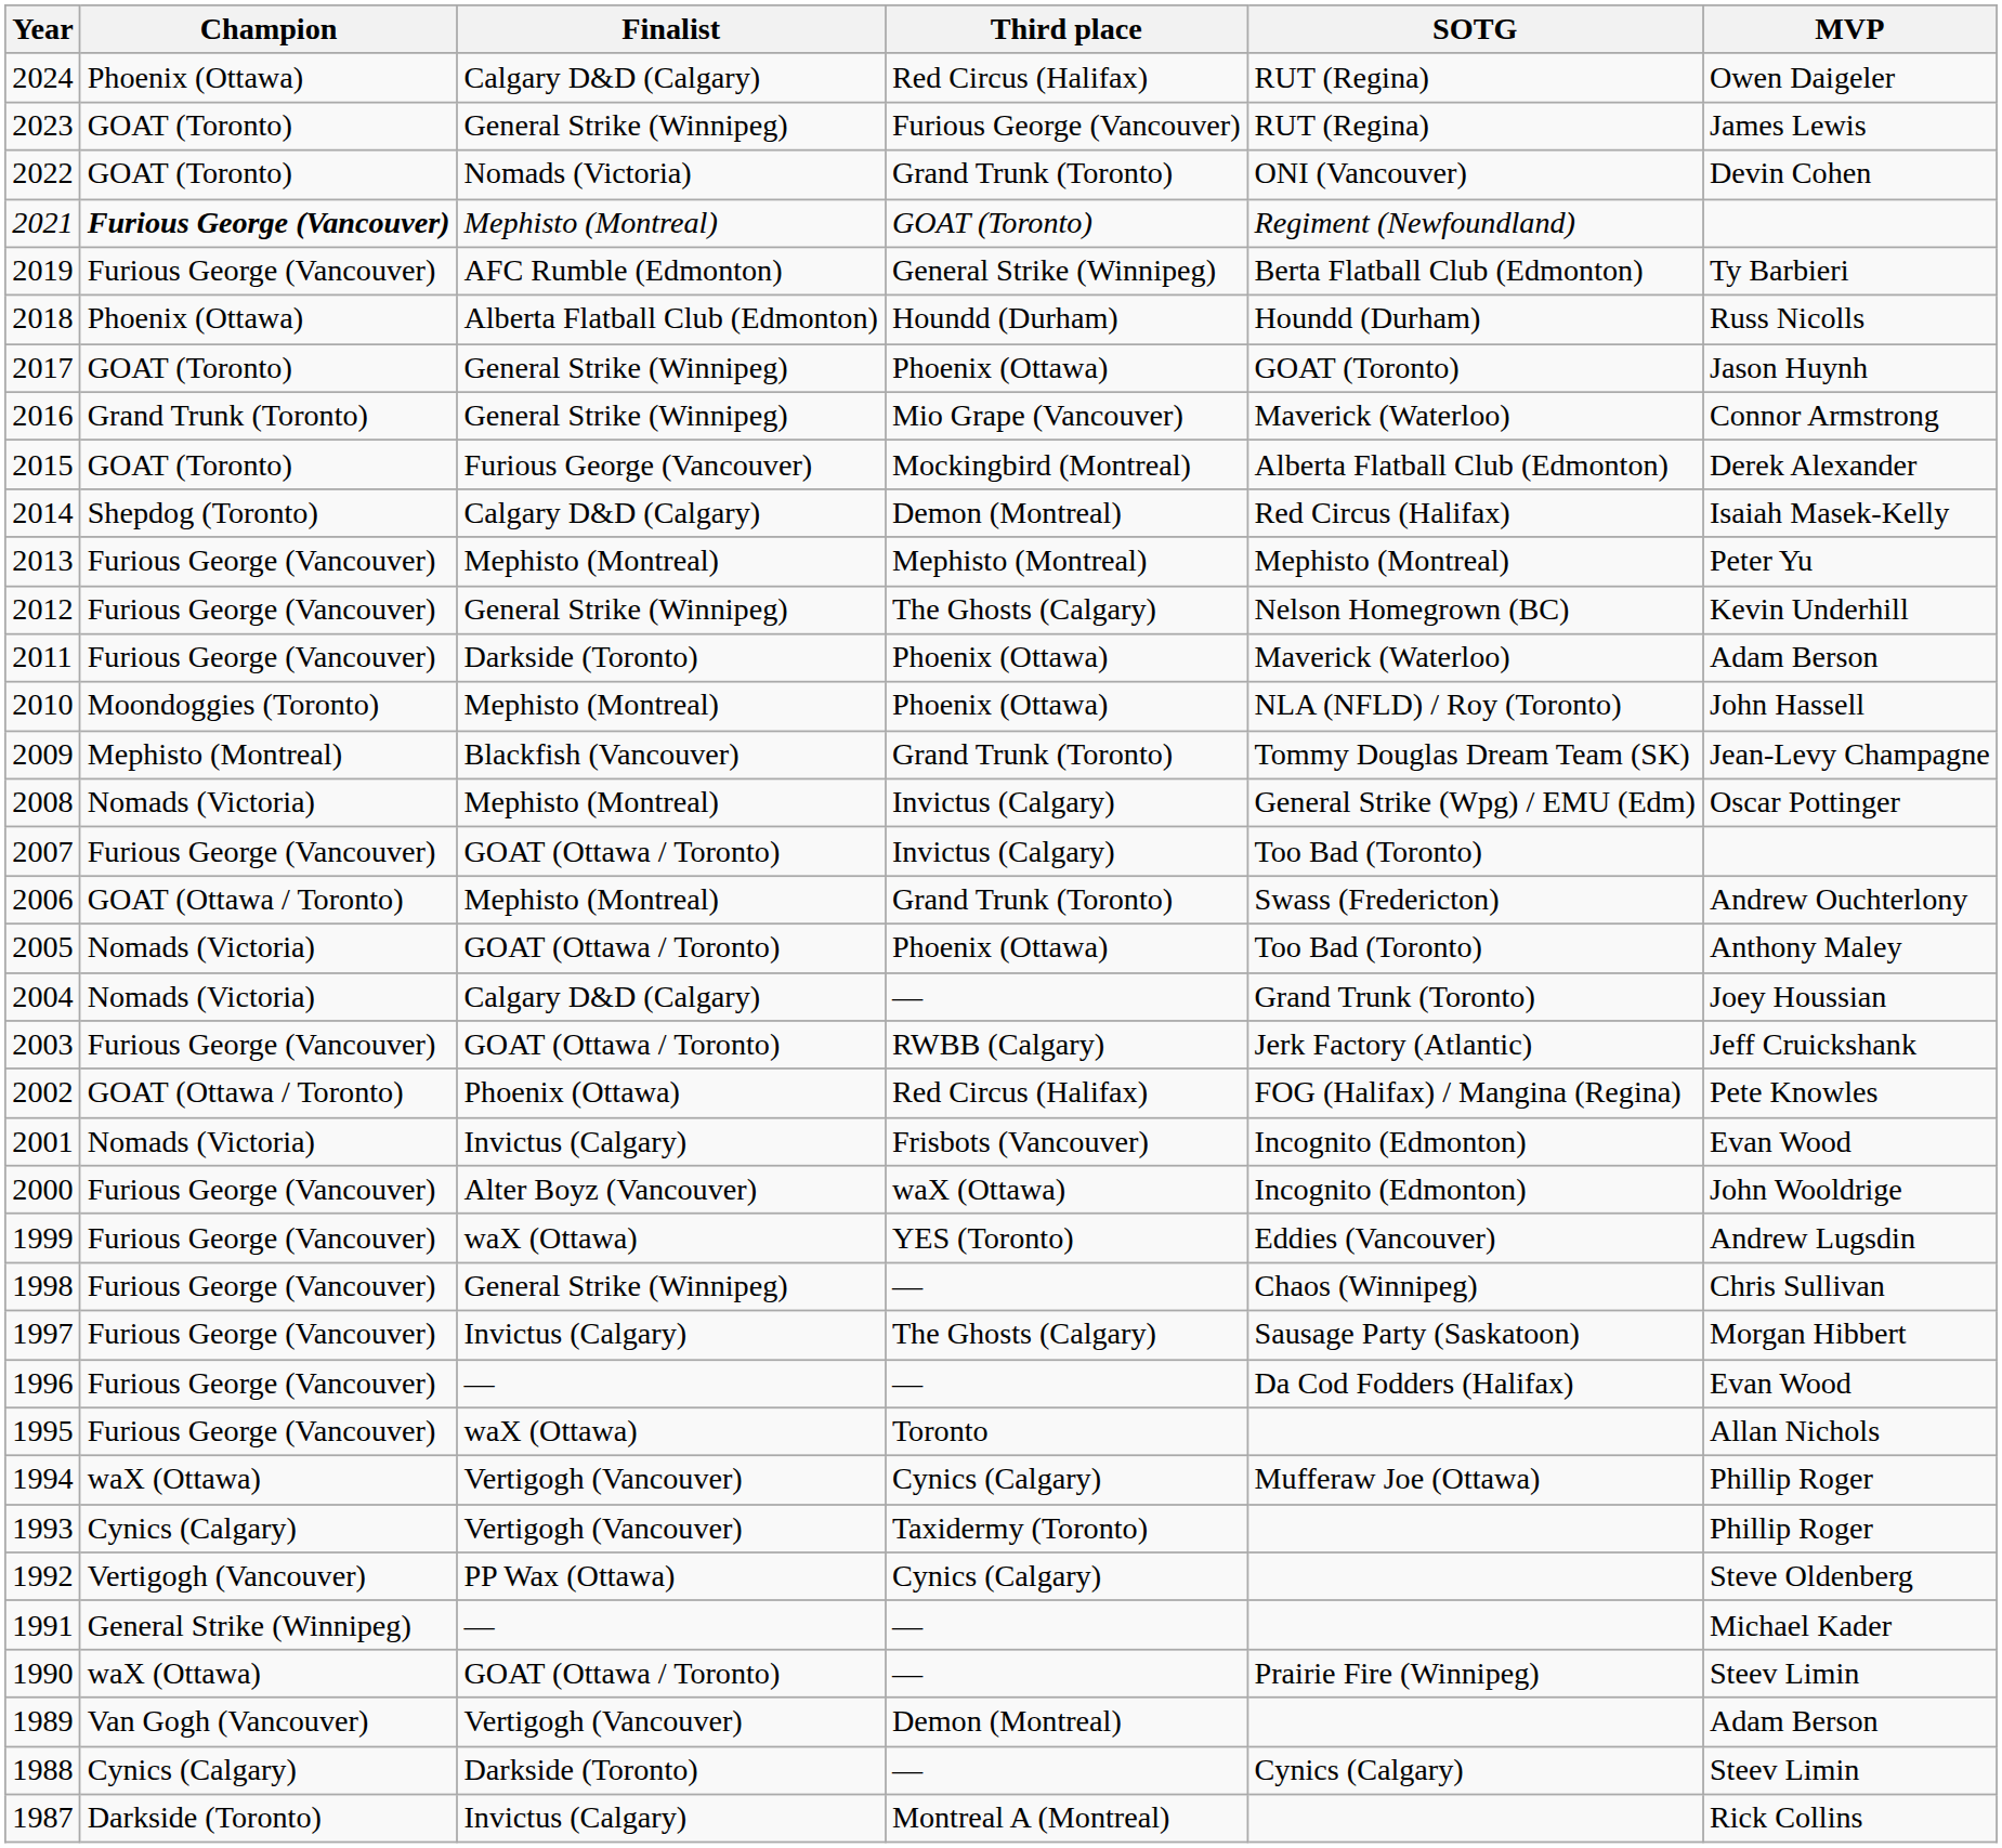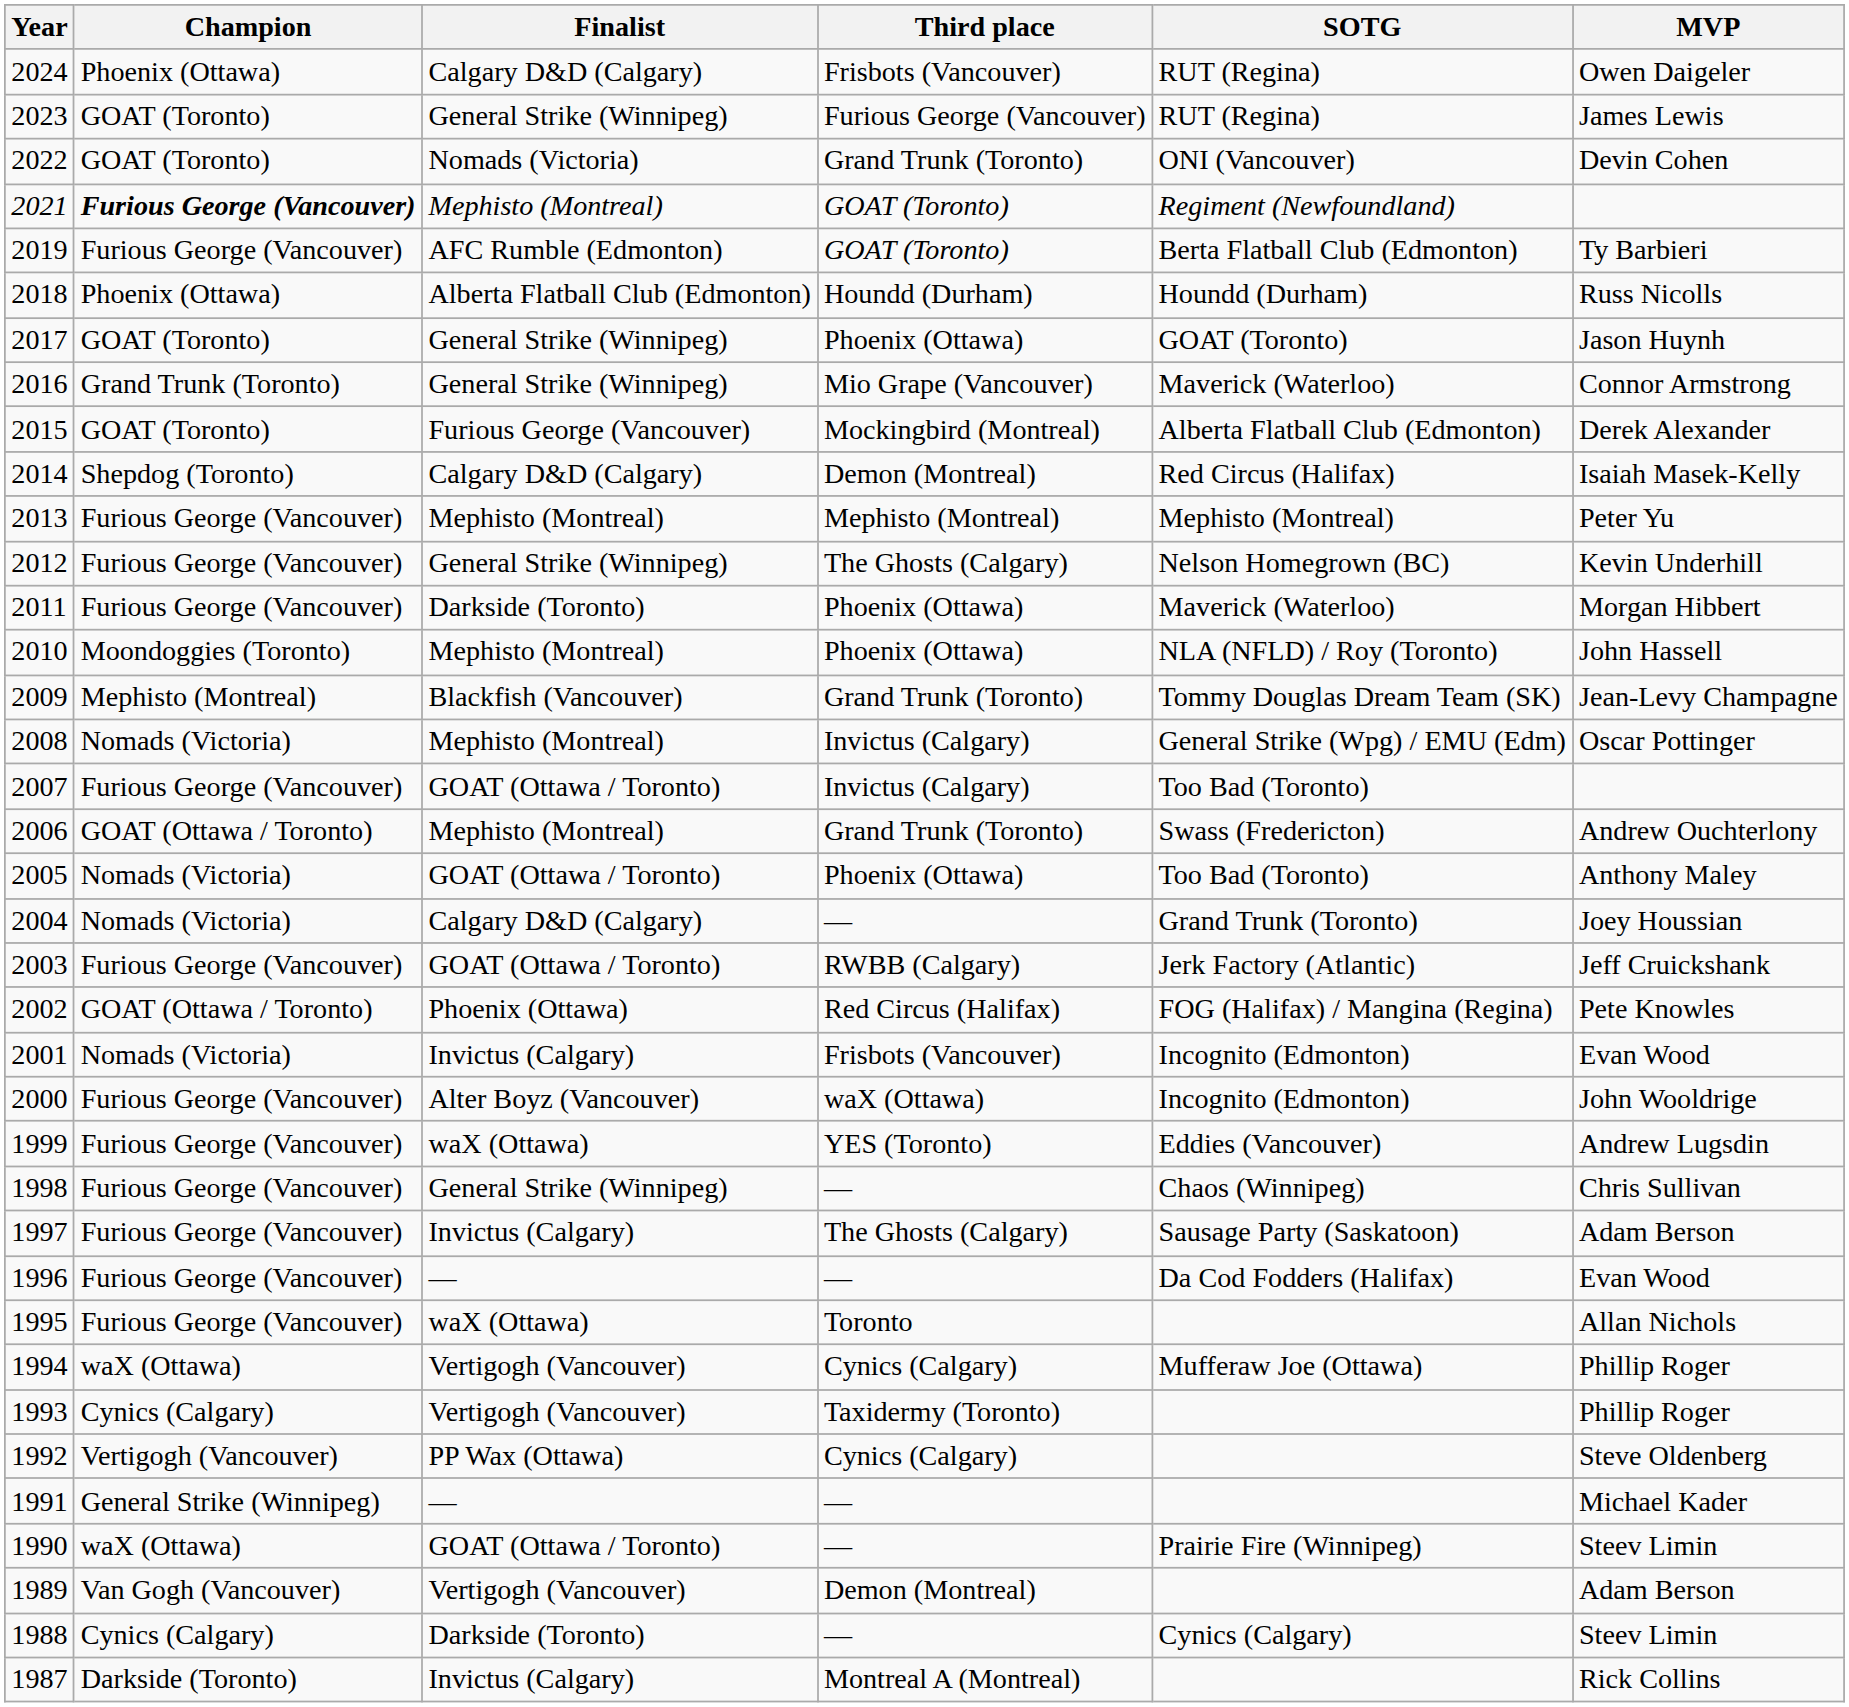 <table class=wikitable>
 <tr>
 <th>Year</th>
 <th>Champion</th>
 <th>Finalist</th>
 <th>Third place</th>
 <th>SOTG</th>
 <th>MVP</th>
 </tr>
 <tr>
 <td>2024</td>
 <td>Phoenix (Ottawa)</td>
 <td>Calgary D&D (Calgary)</td>
-<td>Red Circus (Halifax)</td>
+<td>Frisbots (Vancouver)</td>
 <td>RUT (Regina)</td>
 <td>Owen Daigeler</td>
 </tr>
 <tr>
 <td>2023</td>
 <td>GOAT (Toronto)</td>
 <td>General Strike (Winnipeg)</td>
 <td>Furious George (Vancouver)</td>
 <td>RUT (Regina)</td>
 <td>James Lewis</td>
 </tr>
 <tr>
 <td>2022</td>
 <td>GOAT (Toronto)</td>
 <td>Nomads (Victoria)</td>
 <td>Grand Trunk (Toronto)</td>
 <td>ONI (Vancouver)</td>
 <td>Devin Cohen</td>
 </tr>
 <tr>
 <td><em>2021</em></td>
 <td><strong><em>Furious George (Vancouver)</em></strong></td>
 <td><em>Mephisto (Montreal)</em></td>
 <td><em>GOAT (Toronto)</em></td>
 <td><em>Regiment (Newfoundland)</em></td>
 <td></td>
 </tr>
 <tr>
 <td>2019</td>
 <td>Furious George (Vancouver)</td>
 <td>AFC Rumble (Edmonton)</td>
-<td>General Strike (Winnipeg)</td>
+<td><em>GOAT (Toronto)</em></td>
 <td>Berta Flatball Club (Edmonton)</td>
 <td>Ty Barbieri</td>
 </tr>
 <tr>
 <td>2018</td>
 <td>Phoenix (Ottawa)</td>
 <td>Alberta Flatball Club (Edmonton)</td>
 <td>Houndd (Durham)</td>
 <td>Houndd (Durham)</td>
 <td>Russ Nicolls</td>
 </tr>
 <tr>
 <td>2017</td>
 <td>GOAT (Toronto)</td>
 <td>General Strike (Winnipeg)</td>
 <td>Phoenix (Ottawa)</td>
 <td>GOAT (Toronto)</td>
 <td>Jason Huynh</td>
 </tr>
 <tr>
 <td>2016</td>
 <td>Grand Trunk (Toronto)</td>
 <td>General Strike (Winnipeg)</td>
 <td>Mio Grape (Vancouver)</td>
 <td>Maverick (Waterloo)</td>
 <td>Connor Armstrong</td>
 </tr>
 <tr>
 <td>2015</td>
 <td>GOAT (Toronto)</td>
 <td>Furious George (Vancouver)</td>
 <td>Mockingbird (Montreal)</td>
 <td>Alberta Flatball Club (Edmonton)</td>
 <td>Derek Alexander</td>
 </tr>
 <tr>
 <td>2014</td>
 <td>Shepdog (Toronto)</td>
 <td>Calgary D&D (Calgary)</td>
 <td>Demon (Montreal)</td>
 <td>Red Circus (Halifax)</td>
 <td>Isaiah Masek-Kelly</td>
 </tr>
 <tr>
 <td>2013</td>
 <td>Furious George (Vancouver)</td>
 <td>Mephisto (Montreal)</td>
 <td>Mephisto (Montreal)</td>
 <td>Mephisto (Montreal)</td>
 <td>Peter Yu</td>
 </tr>
 <tr>
 <td>2012</td>
 <td>Furious George (Vancouver)</td>
 <td>General Strike (Winnipeg)</td>
 <td>The Ghosts (Calgary)</td>
 <td>Nelson Homegrown (BC)</td>
 <td>Kevin Underhill</td>
 </tr>
 <tr>
 <td>2011</td>
 <td>Furious George (Vancouver)</td>
 <td>Darkside (Toronto)</td>
 <td>Phoenix (Ottawa)</td>
 <td>Maverick (Waterloo)</td>
-<td>Adam Berson</td>
+<td>Morgan Hibbert</td>
 </tr>
 <tr>
 <td>2010</td>
 <td>Moondoggies (Toronto)</td>
 <td>Mephisto (Montreal)</td>
 <td>Phoenix (Ottawa)</td>
 <td>NLA (NFLD) / Roy (Toronto)</td>
 <td>John Hassell</td>
 </tr>
 <tr>
 <td>2009</td>
 <td>Mephisto (Montreal)</td>
 <td>Blackfish (Vancouver)</td>
 <td>Grand Trunk (Toronto)</td>
 <td>Tommy Douglas Dream Team (SK)</td>
 <td>Jean-Levy Champagne</td>
 </tr>
 <tr>
 <td>2008</td>
 <td>Nomads (Victoria)</td>
 <td>Mephisto (Montreal)</td>
 <td>Invictus (Calgary)</td>
 <td>General Strike (Wpg) / EMU (Edm)</td>
 <td>Oscar Pottinger</td>
 </tr>
 <tr>
 <td>2007</td>
 <td>Furious George (Vancouver)</td>
 <td>GOAT (Ottawa / Toronto)</td>
 <td>Invictus (Calgary)</td>
 <td>Too Bad (Toronto)</td>
 <td></td>
 </tr>
 <tr>
 <td>2006</td>
 <td>GOAT (Ottawa / Toronto)</td>
 <td>Mephisto (Montreal)</td>
 <td>Grand Trunk (Toronto)</td>
 <td>Swass (Fredericton)</td>
 <td>Andrew Ouchterlony</td>
 </tr>
 <tr>
 <td>2005</td>
 <td>Nomads (Victoria)</td>
 <td>GOAT (Ottawa / Toronto)</td>
 <td>Phoenix (Ottawa)</td>
 <td>Too Bad (Toronto)</td>
 <td>Anthony Maley</td>
 </tr>
 <tr>
 <td>2004</td>
 <td>Nomads (Victoria)</td>
 <td>Calgary D&D (Calgary)</td>
 <td>—</td>
 <td>Grand Trunk (Toronto)</td>
 <td>Joey Houssian</td>
 </tr>
 <tr>
 <td>2003</td>
 <td>Furious George (Vancouver)</td>
 <td>GOAT (Ottawa / Toronto)</td>
 <td>RWBB (Calgary)</td>
 <td>Jerk Factory (Atlantic)</td>
 <td>Jeff Cruickshank</td>
 </tr>
 <tr>
 <td>2002</td>
 <td>GOAT (Ottawa / Toronto)</td>
 <td>Phoenix (Ottawa)</td>
 <td>Red Circus (Halifax)</td>
 <td>FOG (Halifax) / Mangina (Regina)</td>
 <td>Pete Knowles</td>
 </tr>
 <tr>
 <td>2001</td>
 <td>Nomads (Victoria)</td>
 <td>Invictus (Calgary)</td>
 <td>Frisbots (Vancouver)</td>
 <td>Incognito (Edmonton)</td>
 <td>Evan Wood</td>
 </tr>
 <tr>
 <td>2000</td>
 <td>Furious George (Vancouver)</td>
 <td>Alter Boyz (Vancouver)</td>
 <td>waX (Ottawa)</td>
 <td>Incognito (Edmonton)</td>
 <td>John Wooldrige</td>
 </tr>
 <tr>
 <td>1999</td>
 <td>Furious George (Vancouver)</td>
 <td>waX (Ottawa)</td>
 <td>YES (Toronto)</td>
 <td>Eddies (Vancouver)</td>
 <td>Andrew Lugsdin</td>
 </tr>
 <tr>
 <td>1998</td>
 <td>Furious George (Vancouver)</td>
 <td>General Strike (Winnipeg)</td>
 <td>—</td>
 <td>Chaos (Winnipeg)</td>
 <td>Chris Sullivan</td>
 </tr>
 <tr>
 <td>1997</td>
 <td>Furious George (Vancouver)</td>
 <td>Invictus (Calgary)</td>
 <td>The Ghosts (Calgary)</td>
 <td>Sausage Party (Saskatoon)</td>
-<td>Morgan Hibbert</td>
+<td>Adam Berson</td>
 </tr>
 <tr>
 <td>1996</td>
 <td>Furious George (Vancouver)</td>
 <td>—</td>
 <td>—</td>
 <td>Da Cod Fodders (Halifax)</td>
 <td>Evan Wood</td>
 </tr>
 <tr>
 <td>1995</td>
 <td>Furious George (Vancouver)</td>
 <td>waX (Ottawa)</td>
 <td>Toronto</td>
 <td></td>
 <td>Allan Nichols</td>
 </tr>
 <tr>
 <td>1994</td>
 <td>waX (Ottawa)</td>
 <td>Vertigogh (Vancouver)</td>
 <td>Cynics (Calgary)</td>
 <td>Mufferaw Joe (Ottawa)</td>
 <td>Phillip Roger</td>
 </tr>
 <tr>
 <td>1993</td>
 <td>Cynics (Calgary)</td>
 <td>Vertigogh (Vancouver)</td>
 <td>Taxidermy (Toronto)</td>
 <td></td>
 <td>Phillip Roger</td>
 </tr>
 <tr>
 <td>1992</td>
 <td>Vertigogh (Vancouver)</td>
 <td>PP Wax (Ottawa)</td>
 <td>Cynics (Calgary)</td>
 <td></td>
 <td>Steve Oldenberg</td>
 </tr>
 <tr>
 <td>1991</td>
 <td>General Strike (Winnipeg)</td>
 <td>—</td>
 <td>—</td>
 <td></td>
 <td>Michael Kader</td>
 </tr>
 <tr>
 <td>1990</td>
 <td>waX (Ottawa)</td>
 <td>GOAT (Ottawa / Toronto)</td>
 <td>—</td>
 <td>Prairie Fire (Winnipeg)</td>
 <td>Steev Limin</td>
 </tr>
 <tr>
 <td>1989</td>
 <td>Van Gogh (Vancouver)</td>
 <td>Vertigogh (Vancouver)</td>
 <td>Demon (Montreal)</td>
 <td></td>
 <td>Adam Berson</td>
 </tr>
 <tr>
 <td>1988</td>
 <td>Cynics (Calgary)</td>
 <td>Darkside (Toronto)</td>
 <td>—</td>
 <td>Cynics (Calgary)</td>
 <td>Steev Limin</td>
 </tr>
 <tr>
 <td>1987</td>
 <td>Darkside (Toronto)</td>
 <td>Invictus (Calgary)</td>
 <td>Montreal A (Montreal)</td>
 <td></td>
 <td>Rick Collins</td>
 </tr>
 </table>
